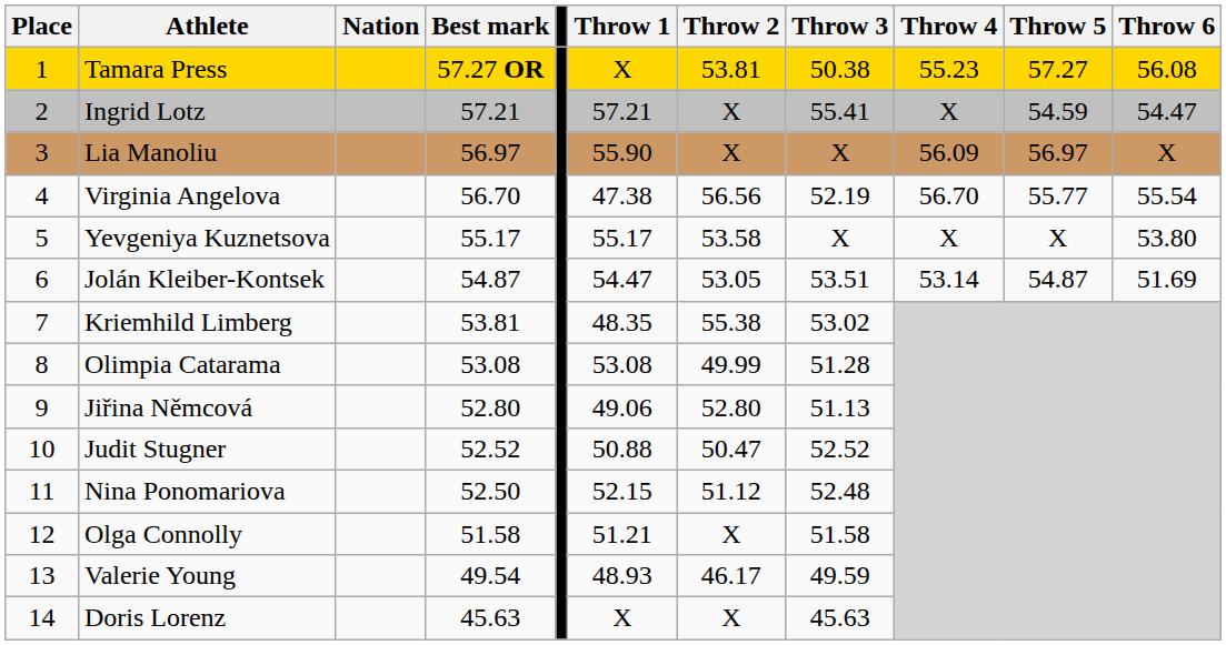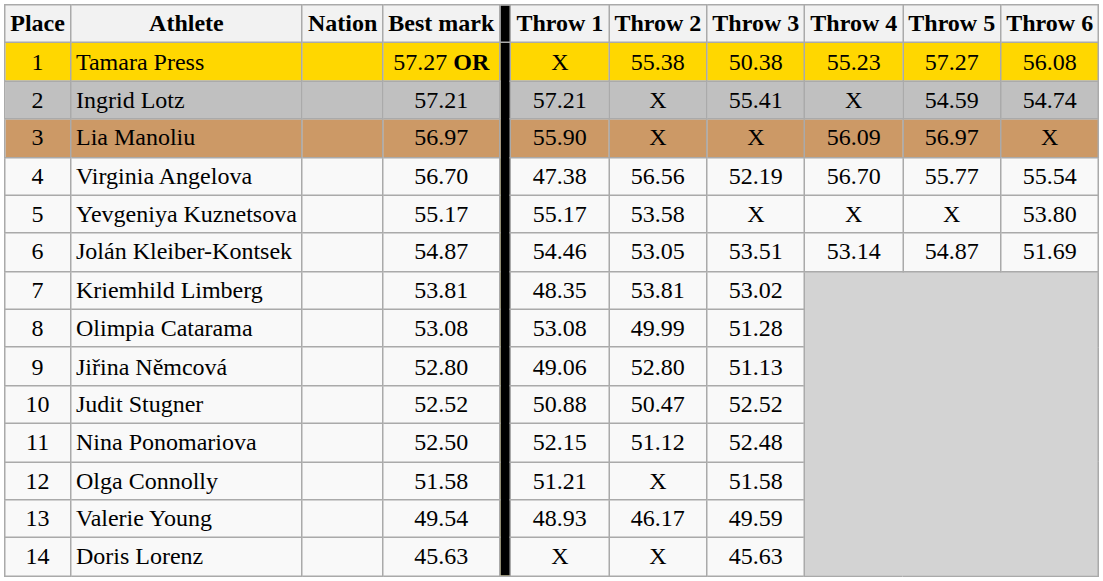 <table class=wikitable>
 <tr>
 <th>Place</th>
 <th>Athlete</th>
 <th>Nation</th>
 <th>Best mark</th>
 <td bgcolor=black></td>
 <th>Throw 1</th>
 <th>Throw 2</th>
 <th>Throw 3</th>
 <th>Throw 4</th>
 <th>Throw 5</th>
 <th>Throw 6</th>
 </tr>
 <tr align=center bgcolor=gold>
 <td>1</td>
 <td align=left>Tamara Press</td>
 <td align=left></td>
 <td>57.27 <strong>OR</strong></td>
 <td rowspan=14 bgcolor=black></td>
 <td>X</td>
-<td>53.81</td>
+<td>55.38</td>
 <td>50.38</td>
 <td>55.23</td>
 <td>57.27</td>
 <td>56.08</td>
 </tr>
 <tr align=center bgcolor=silver>
 <td>2</td>
 <td align=left>Ingrid Lotz</td>
 <td align=left></td>
 <td>57.21</td>
 <td>57.21</td>
 <td>X</td>
 <td>55.41</td>
 <td>X</td>
 <td>54.59</td>
-<td>54.47</td>
+<td>54.74</td>
 </tr>
 <tr align=center bgcolor=cc9966>
 <td>3</td>
 <td align=left>Lia Manoliu</td>
 <td align=left></td>
 <td>56.97</td>
 <td>55.90</td>
 <td>X</td>
 <td>X</td>
 <td>56.09</td>
 <td>56.97</td>
 <td>X</td>
 </tr>
 <tr align=center>
 <td>4</td>
 <td align=left>Virginia Angelova</td>
 <td align=left></td>
 <td>56.70</td>
 <td>47.38</td>
 <td>56.56</td>
 <td>52.19</td>
 <td>56.70</td>
 <td>55.77</td>
 <td>55.54</td>
 </tr>
 <tr align=center>
 <td>5</td>
 <td align=left>Yevgeniya Kuznetsova</td>
 <td align=left></td>
 <td>55.17</td>
 <td>55.17</td>
 <td>53.58</td>
 <td>X</td>
 <td>X</td>
 <td>X</td>
 <td>53.80</td>
 </tr>
 <tr align=center>
 <td>6</td>
 <td align=left>Jolán Kleiber-Kontsek</td>
 <td align=left></td>
 <td>54.87</td>
-<td>54.47</td>
+<td>54.46</td>
 <td>53.05</td>
 <td>53.51</td>
 <td>53.14</td>
 <td>54.87</td>
 <td>51.69</td>
 </tr>
 <tr align=center>
 <td>7</td>
 <td align=left>Kriemhild Limberg</td>
 <td align=left></td>
 <td>53.81</td>
 <td>48.35</td>
-<td>55.38</td>
+<td>53.81</td>
 <td>53.02</td>
 <td rowspan=8 colspan=3 bgcolor=lightgray></td>
 </tr>
 <tr align=center>
 <td>8</td>
 <td align=left>Olimpia Catarama</td>
 <td align=left></td>
 <td>53.08</td>
 <td>53.08</td>
 <td>49.99</td>
 <td>51.28</td>
 </tr>
 <tr align=center>
 <td>9</td>
 <td align=left>Jiřina Němcová</td>
 <td align=left></td>
 <td>52.80</td>
 <td>49.06</td>
 <td>52.80</td>
 <td>51.13</td>
 </tr>
 <tr align=center>
 <td>10</td>
 <td align=left>Judit Stugner</td>
 <td align=left></td>
 <td>52.52</td>
 <td>50.88</td>
 <td>50.47</td>
 <td>52.52</td>
 </tr>
 <tr align=center>
 <td>11</td>
 <td align=left>Nina Ponomariova</td>
 <td align=left></td>
 <td>52.50</td>
 <td>52.15</td>
 <td>51.12</td>
 <td>52.48</td>
 </tr>
 <tr align=center>
 <td>12</td>
 <td align=left>Olga Connolly</td>
 <td align=left></td>
 <td>51.58</td>
 <td>51.21</td>
 <td>X</td>
 <td>51.58</td>
 </tr>
 <tr align=center>
 <td>13</td>
 <td align=left>Valerie Young</td>
 <td align=left></td>
 <td>49.54</td>
 <td>48.93</td>
 <td>46.17</td>
 <td>49.59</td>
 </tr>
 <tr align=center>
 <td>14</td>
 <td align=left>Doris Lorenz</td>
 <td align=left></td>
 <td>45.63</td>
 <td>X</td>
 <td>X</td>
 <td>45.63</td>
 </tr>
 </table>
